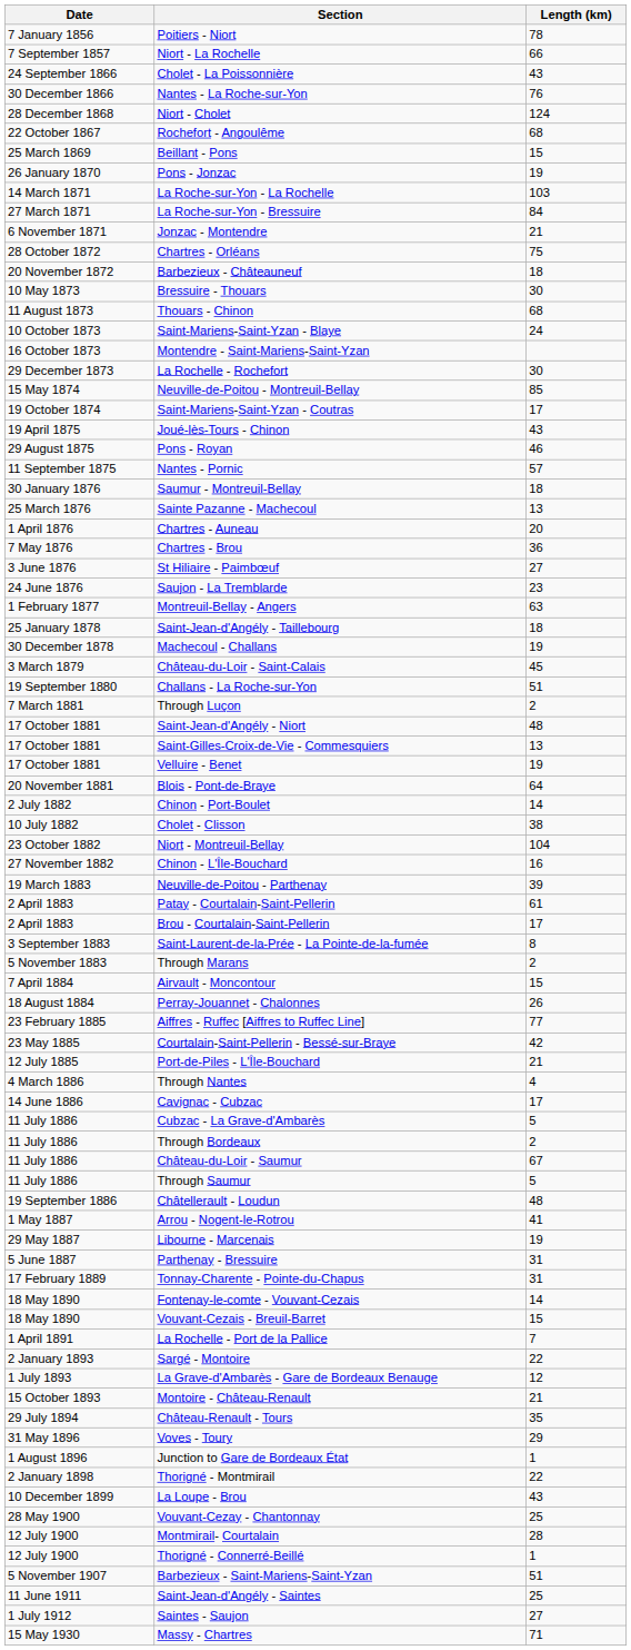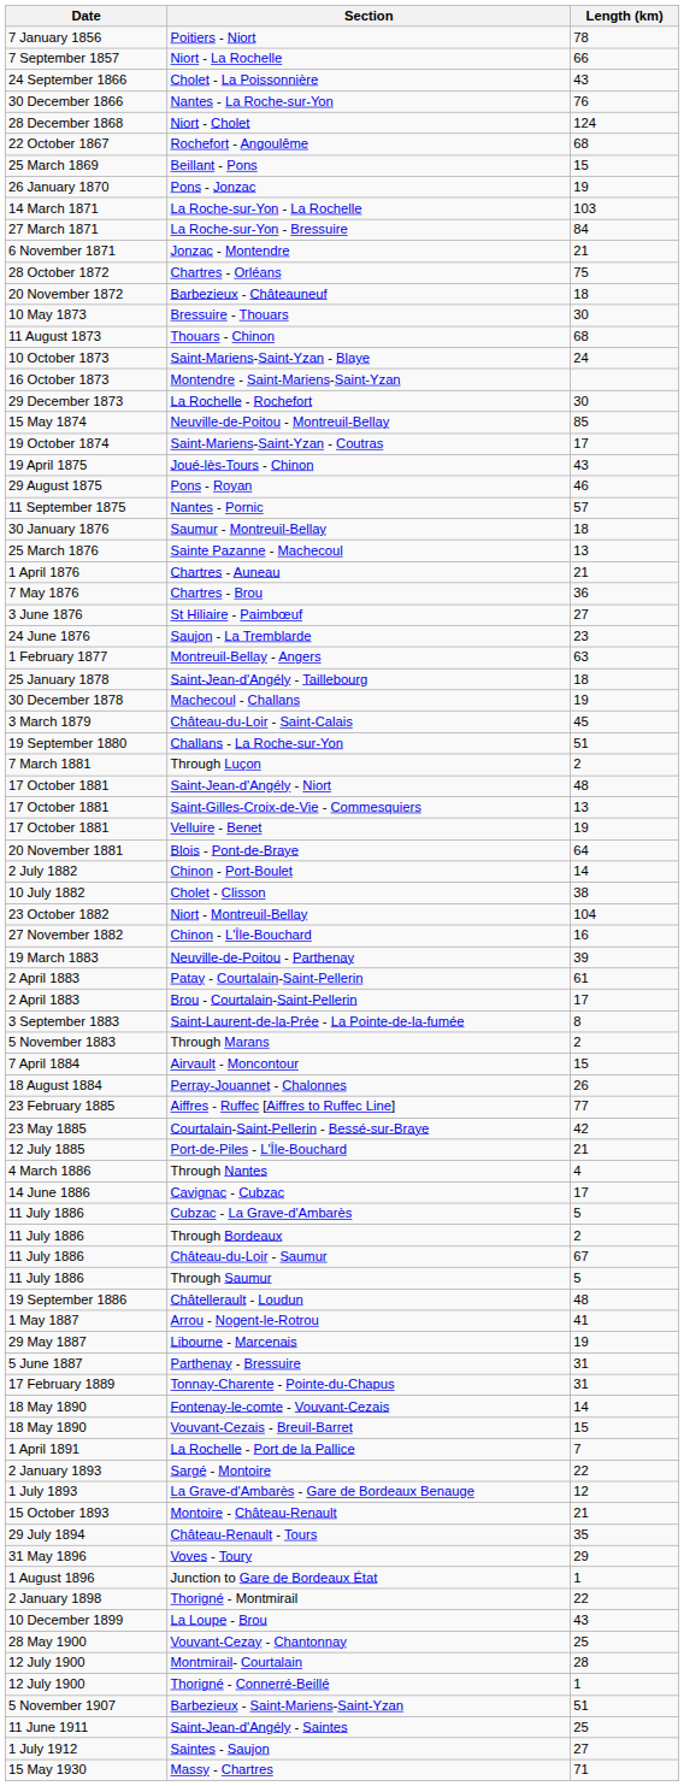 <table class="wikitable" width="800">
 <tr>
 <th>Date</th>
 <th>Section</th>
 <th>Length (km)</th>
 </tr>
 <tr>
 <td>7 January 1856</td>
 <td><a href='#'>Poitiers</a> - <a href='#'>Niort</a></td>
 <td>78</td>
 </tr>
 <tr>
 <td>7 September 1857</td>
 <td><a href='#'>Niort</a> - <a href='#'>La Rochelle</a></td>
 <td>66</td>
 </tr>
 <tr>
 <td>24 September 1866</td>
 <td><a href='#'>Cholet</a> - <a href='#'>La Poissonnière</a></td>
 <td>43</td>
 </tr>
 <tr>
 <td>30 December 1866</td>
 <td><a href='#'>Nantes</a> - <a href='#'>La Roche-sur-Yon</a></td>
 <td>76</td>
 </tr>
 <tr>
 <td>28 December 1868</td>
 <td><a href='#'>Niort</a> - <a href='#'>Cholet</a></td>
 <td>124</td>
 </tr>
 <tr>
 <td>22 October 1867</td>
 <td><a href='#'>Rochefort</a> - <a href='#'>Angoulême</a></td>
 <td>68</td>
 </tr>
 <tr>
 <td>25 March 1869</td>
 <td><a href='#'>Beillant</a> - <a href='#'>Pons</a></td>
 <td>15</td>
 </tr>
 <tr>
 <td>26 January 1870</td>
 <td><a href='#'>Pons</a> - <a href='#'>Jonzac</a></td>
 <td>19</td>
 </tr>
 <tr>
 <td>14 March 1871</td>
 <td><a href='#'>La Roche-sur-Yon</a> - <a href='#'>La Rochelle</a></td>
 <td>103</td>
 </tr>
 <tr>
 <td>27 March 1871</td>
 <td><a href='#'>La Roche-sur-Yon</a> - <a href='#'>Bressuire</a></td>
 <td>84</td>
 </tr>
 <tr>
 <td>6 November 1871</td>
 <td><a href='#'>Jonzac</a> - <a href='#'>Montendre</a></td>
 <td>21</td>
 </tr>
 <tr>
 <td>28 October 1872</td>
 <td><a href='#'>Chartres</a> - <a href='#'>Orléans</a></td>
 <td>75</td>
 </tr>
 <tr>
 <td>20 November 1872</td>
 <td><a href='#'>Barbezieux</a> - <a href='#'>Châteauneuf</a></td>
 <td>18</td>
 </tr>
 <tr>
 <td>10 May 1873</td>
 <td><a href='#'>Bressuire</a> - <a href='#'>Thouars</a></td>
 <td>30</td>
 </tr>
 <tr>
 <td>11 August 1873</td>
 <td><a href='#'>Thouars</a> - <a href='#'>Chinon</a></td>
 <td>68</td>
 </tr>
 <tr>
 <td>10 October 1873</td>
 <td><a href='#'>Saint-Mariens</a>-<a href='#'>Saint-Yzan</a> - <a href='#'>Blaye</a></td>
 <td>24</td>
 </tr>
 <tr>
 <td>16 October 1873</td>
 <td><a href='#'>Montendre</a> - <a href='#'>Saint-Mariens</a>-<a href='#'>Saint-Yzan</a></td>
 <td></td>
 </tr>
 <tr>
 <td>29 December 1873</td>
 <td><a href='#'>La Rochelle</a> - <a href='#'>Rochefort</a></td>
 <td>30</td>
 </tr>
 <tr>
 <td>15 May 1874</td>
 <td><a href='#'>Neuville-de-Poitou</a> - <a href='#'>Montreuil-Bellay</a></td>
 <td>85</td>
 </tr>
 <tr>
 <td>19 October 1874</td>
 <td><a href='#'>Saint-Mariens</a>-<a href='#'>Saint-Yzan</a> - <a href='#'>Coutras</a></td>
 <td>17</td>
 </tr>
 <tr>
 <td>19 April 1875</td>
 <td><a href='#'>Joué-lès-Tours</a> - <a href='#'>Chinon</a></td>
 <td>43</td>
 </tr>
 <tr>
 <td>29 August 1875</td>
 <td><a href='#'>Pons</a> - <a href='#'>Royan</a></td>
 <td>46</td>
 </tr>
 <tr>
 <td>11 September 1875</td>
 <td><a href='#'>Nantes</a> - <a href='#'>Pornic</a></td>
 <td>57</td>
 </tr>
 <tr>
 <td>30 January 1876</td>
 <td><a href='#'>Saumur</a> - <a href='#'>Montreuil-Bellay</a></td>
 <td>18</td>
 </tr>
 <tr>
 <td>25 March 1876</td>
 <td><a href='#'>Sainte Pazanne</a> - <a href='#'>Machecoul</a></td>
 <td>13</td>
 </tr>
 <tr>
 <td>1 April 1876</td>
 <td><a href='#'>Chartres</a> - <a href='#'>Auneau</a></td>
-<td>20</td>
+<td>21</td>
 </tr>
 <tr>
 <td>7 May 1876</td>
 <td><a href='#'>Chartres</a> - <a href='#'>Brou</a></td>
 <td>36</td>
 </tr>
 <tr>
 <td>3 June 1876</td>
 <td><a href='#'>St Hiliaire</a> - <a href='#'>Paimbœuf</a></td>
 <td>27</td>
 </tr>
 <tr>
 <td>24 June 1876</td>
 <td><a href='#'>Saujon</a> - <a href='#'>La Tremblarde</a></td>
 <td>23</td>
 </tr>
 <tr>
 <td>1 February 1877</td>
 <td><a href='#'>Montreuil-Bellay</a> - <a href='#'>Angers</a></td>
 <td>63</td>
 </tr>
 <tr>
 <td>25 January 1878</td>
 <td><a href='#'>Saint-Jean-d'Angély</a> - <a href='#'>Taillebourg</a></td>
 <td>18</td>
 </tr>
 <tr>
 <td>30 December 1878</td>
 <td><a href='#'>Machecoul</a> - <a href='#'>Challans</a></td>
 <td>19</td>
 </tr>
 <tr>
 <td>3 March 1879</td>
 <td><a href='#'>Château-du-Loir</a> - <a href='#'>Saint-Calais</a></td>
 <td>45</td>
 </tr>
 <tr>
 <td>19 September 1880</td>
 <td><a href='#'>Challans</a> - <a href='#'>La Roche-sur-Yon</a></td>
 <td>51</td>
 </tr>
 <tr>
 <td>7 March 1881</td>
 <td>Through <a href='#'>Luçon</a></td>
 <td>2</td>
 </tr>
 <tr>
 <td>17 October 1881</td>
 <td><a href='#'>Saint-Jean-d'Angély</a> - <a href='#'>Niort</a></td>
 <td>48</td>
 </tr>
 <tr>
 <td>17 October 1881</td>
 <td><a href='#'>Saint-Gilles-Croix-de-Vie</a> - <a href='#'>Commesquiers</a></td>
 <td>13</td>
 </tr>
 <tr>
 <td>17 October 1881</td>
 <td><a href='#'>Velluire</a> - <a href='#'>Benet</a></td>
 <td>19</td>
 </tr>
 <tr>
 <td>20 November 1881</td>
 <td><a href='#'>Blois</a> - <a href='#'>Pont-de-Braye</a></td>
 <td>64</td>
 </tr>
 <tr>
 <td>2 July 1882</td>
 <td><a href='#'>Chinon</a> - <a href='#'>Port-Boulet</a></td>
 <td>14</td>
 </tr>
 <tr>
 <td>10 July 1882</td>
 <td><a href='#'>Cholet</a> - <a href='#'>Clisson</a></td>
 <td>38</td>
 </tr>
 <tr>
 <td>23 October 1882</td>
 <td><a href='#'>Niort</a> - <a href='#'>Montreuil-Bellay</a></td>
 <td>104</td>
 </tr>
 <tr>
 <td>27 November 1882</td>
 <td><a href='#'>Chinon</a> - <a href='#'>L'Île-Bouchard</a></td>
 <td>16</td>
 </tr>
 <tr>
 <td>19 March 1883</td>
 <td><a href='#'>Neuville-de-Poitou</a> - <a href='#'>Parthenay</a></td>
 <td>39</td>
 </tr>
 <tr>
 <td>2 April 1883</td>
 <td><a href='#'>Patay</a> - <a href='#'>Courtalain</a>-<a href='#'>Saint-Pellerin</a></td>
 <td>61</td>
 </tr>
 <tr>
 <td>2 April 1883</td>
 <td><a href='#'>Brou</a> - <a href='#'>Courtalain</a>-<a href='#'>Saint-Pellerin</a></td>
 <td>17</td>
 </tr>
 <tr>
 <td>3 September 1883</td>
 <td><a href='#'>Saint-Laurent-de-la-Prée</a> - <a href='#'>La Pointe-de-la-fumée</a></td>
 <td>8</td>
 </tr>
 <tr>
 <td>5 November 1883</td>
 <td>Through <a href='#'>Marans</a></td>
 <td>2</td>
 </tr>
 <tr>
 <td>7 April 1884</td>
 <td><a href='#'>Airvault</a> - <a href='#'>Moncontour</a></td>
 <td>15</td>
 </tr>
 <tr>
 <td>18 August 1884</td>
 <td><a href='#'>Perray-Jouannet</a> - <a href='#'>Chalonnes</a></td>
 <td>26</td>
 </tr>
 <tr>
 <td>23 February 1885</td>
 <td><a href='#'>Aiffres</a> - <a href='#'>Ruffec</a> [<a href='#'>Aiffres to Ruffec Line</a>]</td>
 <td>77</td>
 </tr>
 <tr>
 <td>23 May 1885</td>
 <td><a href='#'>Courtalain</a>-<a href='#'>Saint-Pellerin</a> - <a href='#'>Bessé-sur-Braye</a></td>
 <td>42</td>
 </tr>
 <tr>
 <td>12 July 1885</td>
 <td><a href='#'>Port-de-Piles</a> - <a href='#'>L'Île-Bouchard</a></td>
 <td>21</td>
 </tr>
 <tr>
 <td>4 March 1886</td>
 <td>Through <a href='#'>Nantes</a></td>
 <td>4</td>
 </tr>
 <tr>
 <td>14 June 1886</td>
 <td><a href='#'>Cavignac</a> - <a href='#'>Cubzac</a></td>
 <td>17</td>
 </tr>
 <tr>
 <td>11 July 1886</td>
 <td><a href='#'>Cubzac</a> - <a href='#'>La Grave-d'Ambarès</a></td>
 <td>5</td>
 </tr>
 <tr>
 <td>11 July 1886</td>
 <td>Through <a href='#'>Bordeaux</a></td>
 <td>2</td>
 </tr>
 <tr>
 <td>11 July 1886</td>
 <td><a href='#'>Château-du-Loir</a> - <a href='#'>Saumur</a></td>
 <td>67</td>
 </tr>
 <tr>
 <td>11 July 1886</td>
 <td>Through <a href='#'>Saumur</a></td>
 <td>5</td>
 </tr>
 <tr>
 <td>19 September 1886</td>
 <td><a href='#'>Châtellerault</a> - <a href='#'>Loudun</a></td>
 <td>48</td>
 </tr>
 <tr>
 <td>1 May 1887</td>
 <td><a href='#'>Arrou</a> - <a href='#'>Nogent-le-Rotrou</a></td>
 <td>41</td>
 </tr>
 <tr>
 <td>29 May 1887</td>
 <td><a href='#'>Libourne</a> - <a href='#'>Marcenais</a></td>
 <td>19</td>
 </tr>
 <tr>
 <td>5 June 1887</td>
 <td><a href='#'>Parthenay</a> - <a href='#'>Bressuire</a></td>
 <td>31</td>
 </tr>
 <tr>
 <td>17 February 1889</td>
 <td><a href='#'>Tonnay-Charente</a> - <a href='#'>Pointe-du-Chapus</a></td>
 <td>31</td>
 </tr>
 <tr>
 <td>18 May 1890</td>
 <td><a href='#'>Fontenay-le-comte</a> - <a href='#'>Vouvant-Cezais</a></td>
 <td>14</td>
 </tr>
 <tr>
 <td>18 May 1890</td>
 <td><a href='#'>Vouvant-Cezais</a> - <a href='#'>Breuil-Barret</a></td>
 <td>15</td>
 </tr>
 <tr>
 <td>1 April 1891</td>
 <td><a href='#'>La Rochelle</a> - <a href='#'>Port de la Pallice</a></td>
 <td>7</td>
 </tr>
 <tr>
 <td>2 January 1893</td>
 <td><a href='#'>Sargé</a> - <a href='#'>Montoire</a></td>
 <td>22</td>
 </tr>
 <tr>
 <td>1 July 1893</td>
 <td><a href='#'>La Grave-d'Ambarès</a> - <a href='#'>Gare de Bordeaux Benauge</a></td>
 <td>12</td>
 </tr>
 <tr>
 <td>15 October 1893</td>
 <td><a href='#'>Montoire</a> - <a href='#'>Château-Renault</a></td>
 <td>21</td>
 </tr>
 <tr>
 <td>29 July 1894</td>
 <td><a href='#'>Château-Renault</a> - <a href='#'>Tours</a></td>
 <td>35</td>
 </tr>
 <tr>
 <td>31 May 1896</td>
 <td><a href='#'>Voves</a> - <a href='#'>Toury</a></td>
 <td>29</td>
 </tr>
 <tr>
 <td>1 August 1896</td>
 <td>Junction to <a href='#'>Gare de Bordeaux État</a></td>
 <td>1</td>
 </tr>
 <tr>
 <td>2 January 1898</td>
 <td><a href='#'>Thorigné</a> - Montmirail</td>
 <td>22</td>
 </tr>
 <tr>
 <td>10 December 1899</td>
 <td><a href='#'>La Loupe</a> - <a href='#'>Brou</a></td>
 <td>43</td>
 </tr>
 <tr>
 <td>28 May 1900</td>
 <td><a href='#'>Vouvant-Cezay</a> - <a href='#'>Chantonnay</a></td>
 <td>25</td>
 </tr>
 <tr>
 <td>12 July 1900</td>
 <td><a href='#'>Montmirail</a>- <a href='#'>Courtalain</a></td>
 <td>28</td>
 </tr>
 <tr>
 <td>12 July 1900</td>
 <td><a href='#'>Thorigné</a> - <a href='#'>Connerré-Beillé</a></td>
 <td>1</td>
 </tr>
 <tr>
 <td>5 November 1907</td>
 <td><a href='#'>Barbezieux</a> - <a href='#'>Saint-Mariens</a>-<a href='#'>Saint-Yzan</a></td>
 <td>51</td>
 </tr>
 <tr>
 <td>11 June 1911</td>
 <td><a href='#'>Saint-Jean-d'Angély</a> - <a href='#'>Saintes</a></td>
 <td>25</td>
 </tr>
 <tr>
 <td>1 July 1912</td>
 <td><a href='#'>Saintes</a> - <a href='#'>Saujon</a></td>
 <td>27</td>
 </tr>
 <tr>
 <td>15 May 1930</td>
 <td><a href='#'>Massy</a> - <a href='#'>Chartres</a></td>
 <td>71</td>
 </tr>
 </table>
